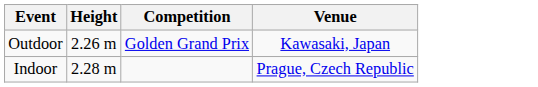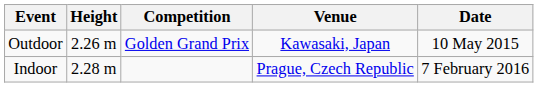 <table class="wikitable" style=text-align:center>
 <tr>
 <th>Event</th>
 <th>Height</th>
 <th>Competition</th>
 <th>Venue</th>
+<th>Date</th>
 </tr>
 <tr>
 <td>Outdoor</td>
 <td>2.26 m</td>
 <td><a href='#'>Golden Grand Prix</a></td>
 <td><a href='#'>Kawasaki, Japan</a></td>
+<td>10 May 2015</td>
 </tr>
 <tr>
 <td>Indoor</td>
 <td>2.28 m</td>
 <td></td>
 <td><a href='#'>Prague, Czech Republic</a></td>
+<td>7 February 2016</td>
 </tr>
 </table>
